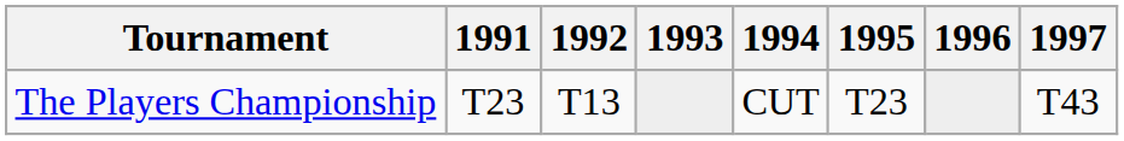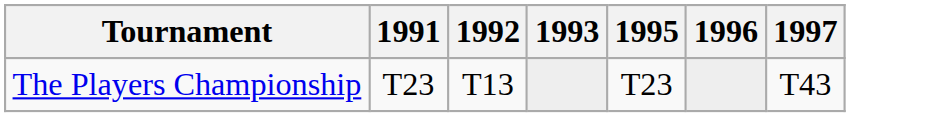 <table class="wikitable" style="font-size:95%;text-align:center;">
 <tr>
 <th>Tournament</th>
 <th>1991</th>
 <th>1992</th>
 <th>1993</th>
-<th>1994</th>
 <th>1995</th>
 <th>1996</th>
 <th>1997</th>
 </tr>
 <tr>
 <td align=left><a href='#'>The Players Championship</a></td>
 <td>T23</td>
 <td>T13</td>
 <td style="background:#eeeeee;"></td>
-<td>CUT</td>
 <td>T23</td>
 <td style="background:#eeeeee;"></td>
 <td>T43</td>
 </tr>
 </table>
